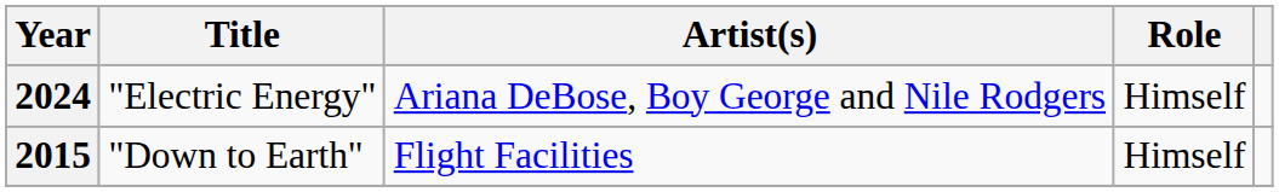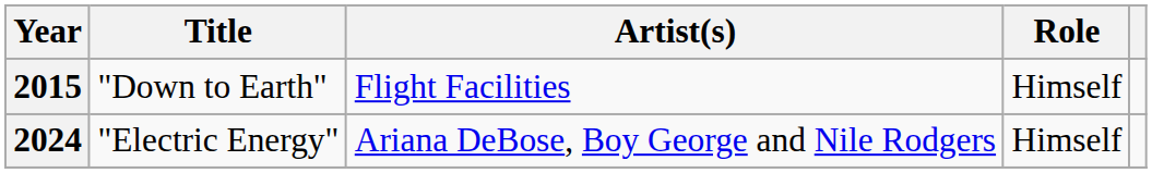 <table class="wikitable plainrowheaders sortable">
 <tr>
 <th scope="col">Year</th>
 <th scope="col">Title</th>
 <th scope="col">Artist(s)</th>
 <th scope="col" class="unsortable">Role</th>
 <th scope="col" class="unsortable"></th>
 </tr>
 <tr>
+<th scope="row">2015</th>
+<td>"Down to Earth"</td>
+<td><a href='#'>Flight Facilities</a></td>
+<td>Himself</td>
+<td style="text-align:center;"></td>
+</tr>
+<tr>
 <th scope="row">2024</th>
 <td>"Electric Energy"</td>
 <td><a href='#'>Ariana DeBose</a>, <a href='#'>Boy George</a> and <a href='#'>Nile Rodgers</a></td>
 <td>Himself</td>
 <td style="text-align:center;"></td>
 </tr>
 <tr>
-<th scope="row">2015</th>
-<td>"Down to Earth"</td>
-<td><a href='#'>Flight Facilities</a></td>
-<td>Himself</td>
-<td style="text-align:center;"></td>
-</tr>
-<tr>
 </tr>
 </table>
